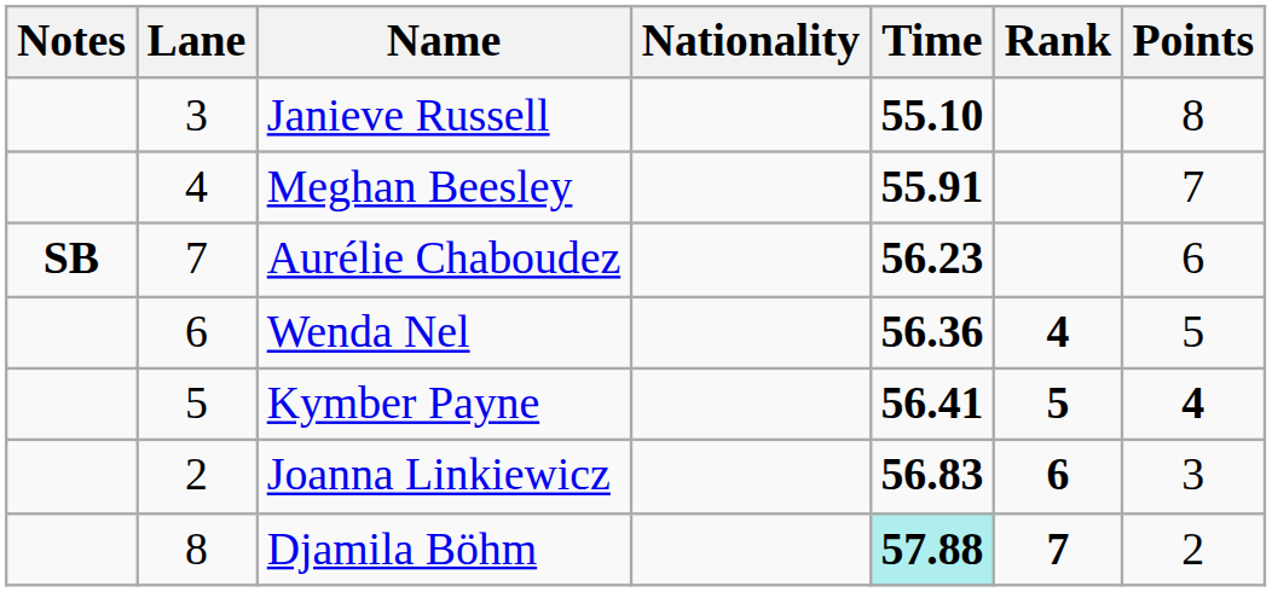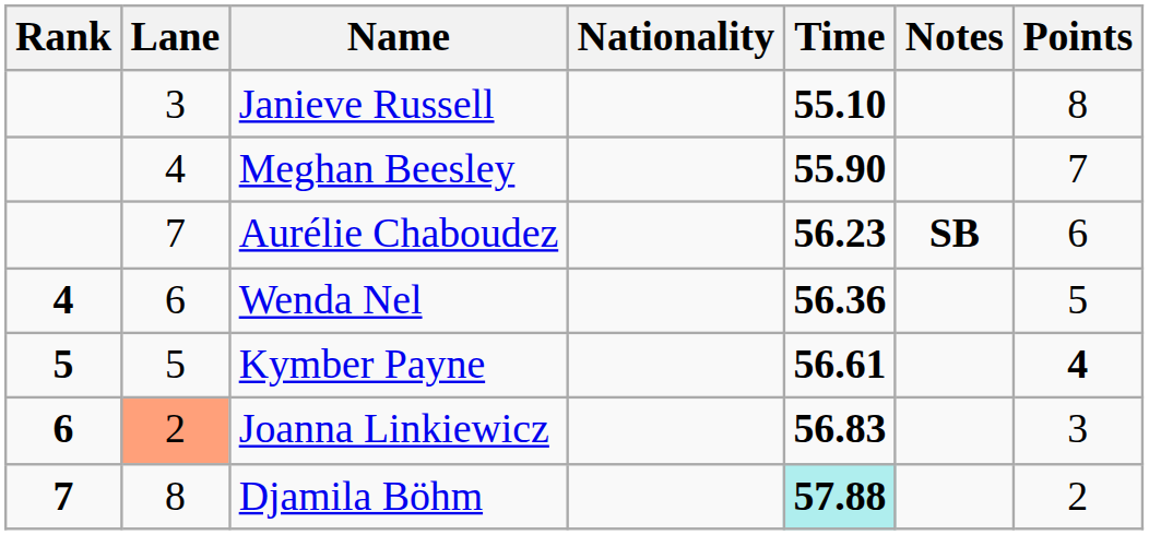 <table class="wikitable sortable" style="text-align:center">
 <tr>
-<th>Notes</th>
+<th>Rank</th>
 <th>Lane</th>
 <th>Name</th>
 <th>Nationality</th>
 <th>Time</th>
-<th>Rank</th>
+<th>Notes</th>
 <th>Points</th>
 </tr>
 <tr>
 <td></td>
 <td>3</td>
 <td align=left><a href='#'>Janieve Russell</a></td>
 <td align=left></td>
 <td><strong>55.10</strong></td>
 <td></td>
 <td>8</td>
 </tr>
 <tr>
 <td></td>
 <td>4</td>
 <td align=left><a href='#'>Meghan Beesley</a></td>
 <td align=left></td>
-<td><strong>55.91</strong></td>
+<td><strong>55.90</strong></td>
 <td></td>
 <td>7</td>
 </tr>
 <tr>
-<td><strong>SB </strong></td>
+<td></td>
 <td>7</td>
 <td align=left><a href='#'>Aurélie Chaboudez</a></td>
 <td align=left></td>
 <td><strong>56.23</strong></td>
-<td></td>
+<td><strong>SB </strong></td>
 <td>6</td>
 </tr>
 <tr>
-<td></td>
+<td><strong>4</strong></td>
 <td>6</td>
 <td align=left><a href='#'>Wenda Nel</a></td>
 <td align=left></td>
 <td><strong>56.36</strong></td>
-<td><strong>4</strong></td>
+<td></td>
 <td>5</td>
 </tr>
 <tr>
-<td></td>
+<td><strong>5</strong></td>
 <td>5</td>
 <td align=left><a href='#'>Kymber Payne</a></td>
 <td align=left></td>
-<td><strong>56.41</strong></td>
-<td><strong>5</strong></td>
+<td><strong>56.61</strong></td>
+<td></td>
 <td><strong>4</strong></td>
 </tr>
 <tr>
-<td></td>
-<td>2</td>
+<td><strong>6</strong></td>
+<td style="background: lightsalmon;">2</td>
 <td align=left><a href='#'>Joanna Linkiewicz</a></td>
 <td align=left></td>
 <td><strong>56.83</strong></td>
-<td><strong>6</strong></td>
+<td></td>
 <td>3</td>
 </tr>
 <tr>
-<td></td>
+<td><strong>7</strong></td>
 <td>8</td>
 <td align=left><a href='#'>Djamila Böhm</a></td>
 <td align=left></td>
 <td style="background: paleturquoise;"><strong>57.88</strong></td>
-<td><strong>7</strong></td>
+<td></td>
 <td>2</td>
 </tr>
 </table>
